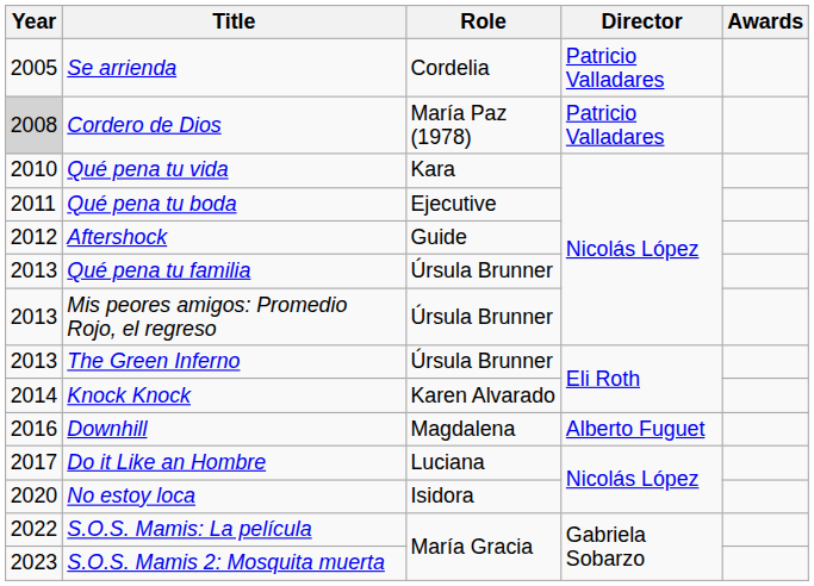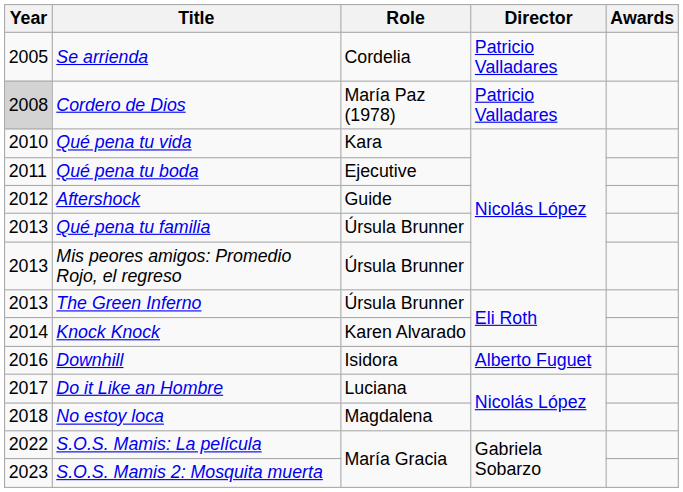 <table class="wikitable sortable">
 <tr>
 <th>Year</th>
 <th>Title</th>
 <th>Role</th>
 <th>Director</th>
 <th class="unsortable">Awards</th>
 </tr>
 <tr>
 <td>2005</td>
 <td><em><a href='#'>Se arrienda</a></em></td>
 <td>Cordelia</td>
 <td><a href='#'>Patricio Valladares</a></td>
 <td></td>
 </tr>
 <tr>
 <td style="background: lightgrey;">2008</td>
 <td><em><a href='#'>Cordero de Dios</a></em></td>
 <td>María Paz (1978)</td>
 <td><a href='#'>Patricio Valladares</a></td>
 <td></td>
 </tr>
 <tr>
 <td>2010</td>
 <td><em><a href='#'>Qué pena tu vida</a></em></td>
 <td>Kara</td>
 <td rowspan="5"><a href='#'>Nicolás López</a></td>
 <td></td>
 </tr>
 <tr>
 <td>2011</td>
 <td><em><a href='#'>Qué pena tu boda</a></em></td>
 <td>Ejecutive</td>
 <td></td>
 </tr>
 <tr>
 <td>2012</td>
 <td><em><a href='#'>Aftershock</a></em></td>
 <td>Guide</td>
 <td></td>
 </tr>
 <tr>
 <td>2013</td>
 <td><em><a href='#'>Qué pena tu familia</a></em></td>
 <td>Úrsula Brunner</td>
 <td></td>
 </tr>
 <tr>
 <td>2013</td>
 <td><em>Mis peores amigos: Promedio Rojo, el regreso</em></td>
 <td>Úrsula Brunner</td>
 <td></td>
 </tr>
 <tr>
 <td>2013</td>
 <td><em><a href='#'>The Green Inferno</a></em></td>
 <td>Úrsula Brunner</td>
 <td rowspan="2"><a href='#'>Eli Roth</a></td>
 <td></td>
 </tr>
 <tr>
 <td>2014</td>
 <td><em><a href='#'>Knock Knock</a></em></td>
 <td>Karen Alvarado</td>
 <td></td>
 </tr>
 <tr>
 <td>2016</td>
 <td><em><a href='#'>Downhill</a></em></td>
-<td>Magdalena</td>
+<td>Isidora</td>
 <td><a href='#'>Alberto Fuguet</a></td>
 <td></td>
 </tr>
 <tr>
 <td>2017</td>
 <td><em><a href='#'>Do it Like an Hombre</a></em></td>
 <td>Luciana</td>
 <td rowspan="2"><a href='#'>Nicolás López</a></td>
 <td></td>
 </tr>
 <tr>
-<td>2020</td>
+<td>2018</td>
 <td><em><a href='#'>No estoy loca</a></em></td>
-<td>Isidora</td>
+<td>Magdalena</td>
 <td></td>
 </tr>
 <tr>
 <td>2022</td>
 <td><em><a href='#'>S.O.S. Mamis: La película</a></em></td>
 <td rowspan="2">María Gracia</td>
 <td rowspan="2">Gabriela Sobarzo</td>
 <td></td>
 </tr>
 <tr>
 <td>2023</td>
 <td><em><a href='#'>S.O.S. Mamis 2: Mosquita muerta</a></em></td>
 <td></td>
 </tr>
 </table>
